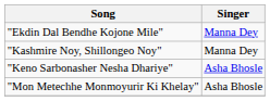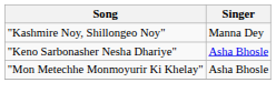 <table class="wikitable">
 <tr>
 <th>Song</th>
 <th>Singer</th>
-</tr>
-<tr>
-<td>"Ekdin Dal Bendhe Kojone Mile"</td>
-<td><a href='#'>Manna Dey</a></td>
 </tr>
 <tr>
 <td>"Kashmire Noy, Shillongeo Noy"</td>
 <td>Manna Dey</td>
 </tr>
 <tr>
 <td>"Keno Sarbonasher Nesha Dhariye"</td>
 <td><a href='#'>Asha Bhosle</a></td>
 </tr>
 <tr>
 <td>"Mon Metechhe Monmoyurir Ki Khelay"</td>
 <td>Asha Bhosle</td>
 </tr>
 <tr>
 </tr>
 </table>
